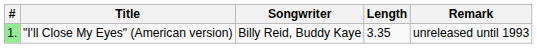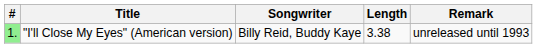 <table class="wikitable">
 <tr>
 <th>#</th>
 <th>Title</th>
 <th>Songwriter</th>
 <th>Length</th>
 <th>Remark</th>
 </tr>
 <tr>
 <td style="background: lightgreen;">1.</td>
 <td>"I'll Close My Eyes" (American version)</td>
 <td>Billy Reid, Buddy Kaye</td>
-<td>3.35</td>
+<td>3.38</td>
 <td>unreleased until 1993</td>
 </tr>
 </table>
